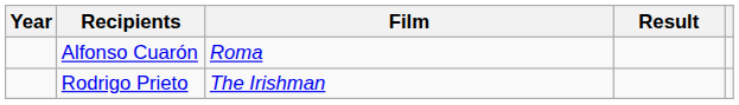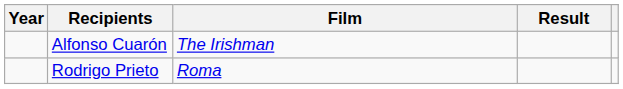 <table class="wikitable plainrowheaders" style="font-size: 90%" width=85%>
 <tr>
 <th scope="col" style="width:2%;">Year</th>
 <th scope="col" style="width:20%;">Recipients</th>
 <th scope="col" style="width:55%;">Film</th>
 <th scope="col" style="width:15%;">Result</th>
 <th scope="col" class="unsortable" style="width:1%;"></th>
 </tr>
 <tr>
 <td></td>
 <td><a href='#'>Alfonso Cuarón</a></td>
-<td><em><a href='#'>Roma</a></em></td>
+<td><em><a href='#'>The Irishman</a></em></td>
 <td></td>
 <td></td>
 </tr>
 <tr>
 <td></td>
 <td><a href='#'>Rodrigo Prieto</a></td>
-<td><em><a href='#'>The Irishman</a></em></td>
+<td><em><a href='#'>Roma</a></em></td>
 <td></td>
 <td></td>
 </tr>
 </table>
